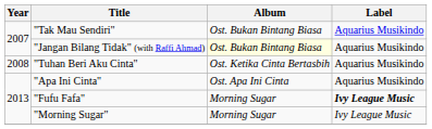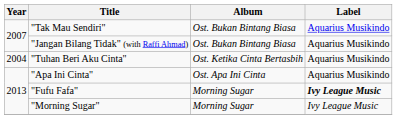 <table class="wikitable">
 <tr>
 <th>Year</th>
 <th>Title</th>
 <th>Album</th>
 <th>Label</th>
 </tr>
 <tr>
 <td rowspan= "2">2007</td>
 <td>"Tak Mau Sendiri"</td>
 <td><em>Ost. Bukan Bintang Biasa</em></td>
 <td><a href='#'>Aquarius Musikindo</a></td>
 </tr>
 <tr>
 <td>"Jangan Bilang Tidak" <small>(with <a href='#'>Raffi Ahmad</a>)</small></td>
-<td style="background: lightyellow;"><em>Ost. Bukan Bintang Biasa</em></td>
+<td><em>Ost. Bukan Bintang Biasa</em></td>
 <td>Aquarius Musikindo</td>
 </tr>
 <tr>
-<td>2008</td>
+<td>2004</td>
 <td>"Tuhan Beri Aku Cinta"</td>
 <td><em>Ost. Ketika Cinta Bertasbih</em></td>
 <td>Aquarius Musikindo</td>
 </tr>
 <tr>
 <td rowspan= "3">2013</td>
 <td>"Apa Ini Cinta"</td>
 <td><em>Ost. Apa Ini Cinta</em></td>
 <td>Aquarius Musikindo</td>
 </tr>
 <tr>
 <td>"Fufu Fafa"</td>
 <td><em>Morning Sugar</em></td>
 <td><strong><em>Ivy League Music</em></strong></td>
 </tr>
 <tr>
 <td>"Morning Sugar"</td>
 <td><em>Morning Sugar</em></td>
 <td><em>Ivy League Music</em></td>
 </tr>
 <tr>
 </tr>
 </table>
